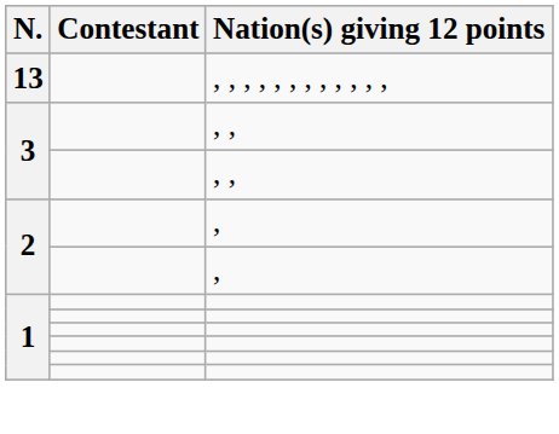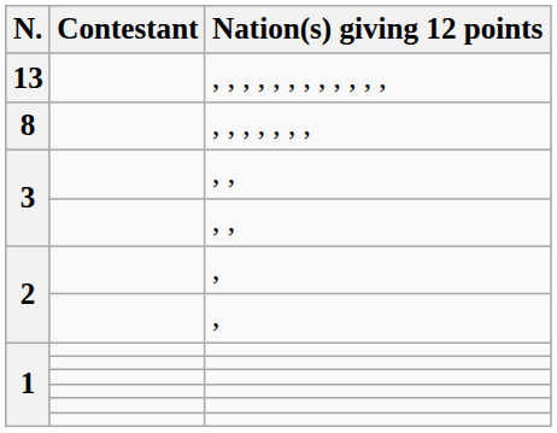 <table class="wikitable plainrowheaders">
 <tr>
 <th scope="col">N.</th>
 <th scope="col">Contestant</th>
 <th scope="col">Nation(s) giving 12 points</th>
 </tr>
 <tr>
 <th scope="row">13</th>
 <td><strong></strong></td>
 <td>, , , , , , , , , , , , </td>
+</tr>
+<tr>
+<th scope="row">8</th>
+<td></td>
+<td>, , , , , , , </td>
 </tr>
 <tr>
 <th scope="row" rowspan="2">3</th>
 <td></td>
 <td>, , </td>
 </tr>
 <tr>
 <td></td>
 <td>, , </td>
 </tr>
 <tr>
 <th scope="row" rowspan="2">2</th>
 <td></td>
 <td>, </td>
 </tr>
 <tr>
 <td></td>
 <td>, </td>
 </tr>
 <tr>
 <th scope="row" rowspan="6">1</th>
 <td></td>
 <td></td>
 </tr>
 <tr>
 <td></td>
 <td></td>
 </tr>
 <tr>
 <td></td>
 <td></td>
 </tr>
 <tr>
 <td></td>
 <td></td>
 </tr>
 <tr>
 <td></td>
 <td></td>
 </tr>
 <tr>
 <td></td>
 <td></td>
 </tr>
 </table>
